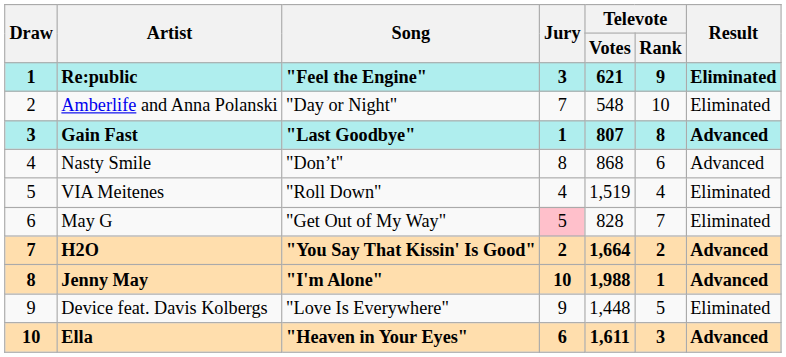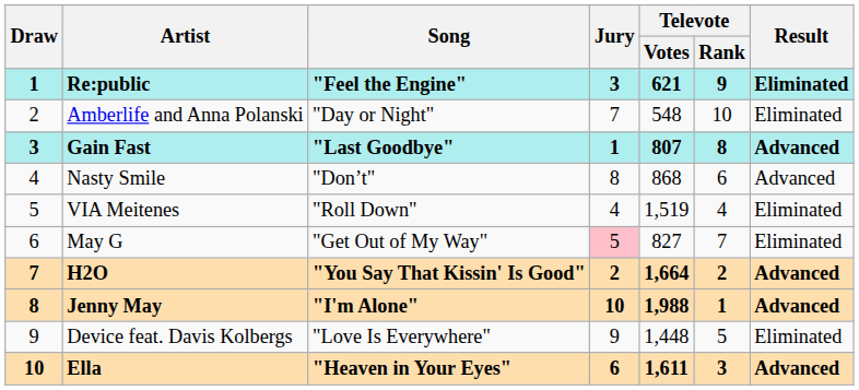 <table class="sortable wikitable" style="margin: 1em auto 1em auto; text-align:center">
 <tr>
 <th rowspan="2">Draw</th>
 <th rowspan="2">Artist</th>
 <th rowspan="2">Song</th>
 <th rowspan="2">Jury</th>
 <th colspan="2">Televote</th>
 <th rowspan="2">Result</th>
 </tr>
 <tr>
 <th>Votes</th>
 <th>Rank</th>
 </tr>
 <tr style="font-weight:bold; background:paleturquoise;">
 <td>1</td>
 <td align="left">Re:public</td>
 <td align="left">"Feel the Engine"</td>
 <td>3</td>
 <td>621</td>
 <td>9</td>
 <td align="left">Eliminated</td>
 </tr>
 <tr>
 <td>2</td>
 <td align="left"><a href='#'>Amberlife</a> and Anna Polanski</td>
 <td align="left">"Day or Night"</td>
 <td>7</td>
 <td>548</td>
 <td>10</td>
 <td align="left">Eliminated</td>
 </tr>
 <tr style="font-weight:bold; background:paleturquoise;">
 <td>3</td>
 <td align="left">Gain Fast</td>
 <td align="left">"Last Goodbye"</td>
 <td>1</td>
 <td>807</td>
 <td>8</td>
 <td align="left">Advanced</td>
 </tr>
 <tr>
 <td>4</td>
 <td align="left">Nasty Smile</td>
 <td align="left">"Don’t"</td>
 <td>8</td>
 <td>868</td>
 <td>6</td>
 <td align="left">Advanced</td>
 </tr>
 <tr>
 <td>5</td>
 <td align="left">VIA Meitenes</td>
 <td align="left">"Roll Down"</td>
 <td>4</td>
 <td>1,519</td>
 <td>4</td>
 <td align="left">Eliminated</td>
 </tr>
 <tr>
 <td>6</td>
 <td align="left">May G</td>
 <td align="left">"Get Out of My Way"</td>
 <td style="background: pink;">5</td>
-<td>828</td>
+<td>827</td>
 <td>7</td>
 <td align="left">Eliminated</td>
 </tr>
 <tr style="font-weight:bold; background:navajowhite;">
 <td>7</td>
 <td align="left">H2O</td>
 <td align="left">"You Say That Kissin' Is Good"</td>
 <td>2</td>
 <td>1,664</td>
 <td>2</td>
 <td align="left">Advanced</td>
 </tr>
 <tr style="font-weight:bold; background:navajowhite;">
 <td>8</td>
 <td align="left">Jenny May</td>
 <td align="left">"I'm Alone"</td>
 <td>10</td>
 <td>1,988</td>
 <td>1</td>
 <td align="left">Advanced</td>
 </tr>
 <tr>
 <td>9</td>
 <td align="left">Device feat. Davis Kolbergs</td>
 <td align="left">"Love Is Everywhere"</td>
 <td>9</td>
 <td>1,448</td>
 <td>5</td>
 <td align="left">Eliminated</td>
 </tr>
 <tr style="font-weight:bold; background:navajowhite;">
 <td>10</td>
 <td align="left">Ella</td>
 <td align="left">"Heaven in Your Eyes"</td>
 <td>6</td>
 <td>1,611</td>
 <td>3</td>
 <td align="left">Advanced</td>
 </tr>
 </table>
